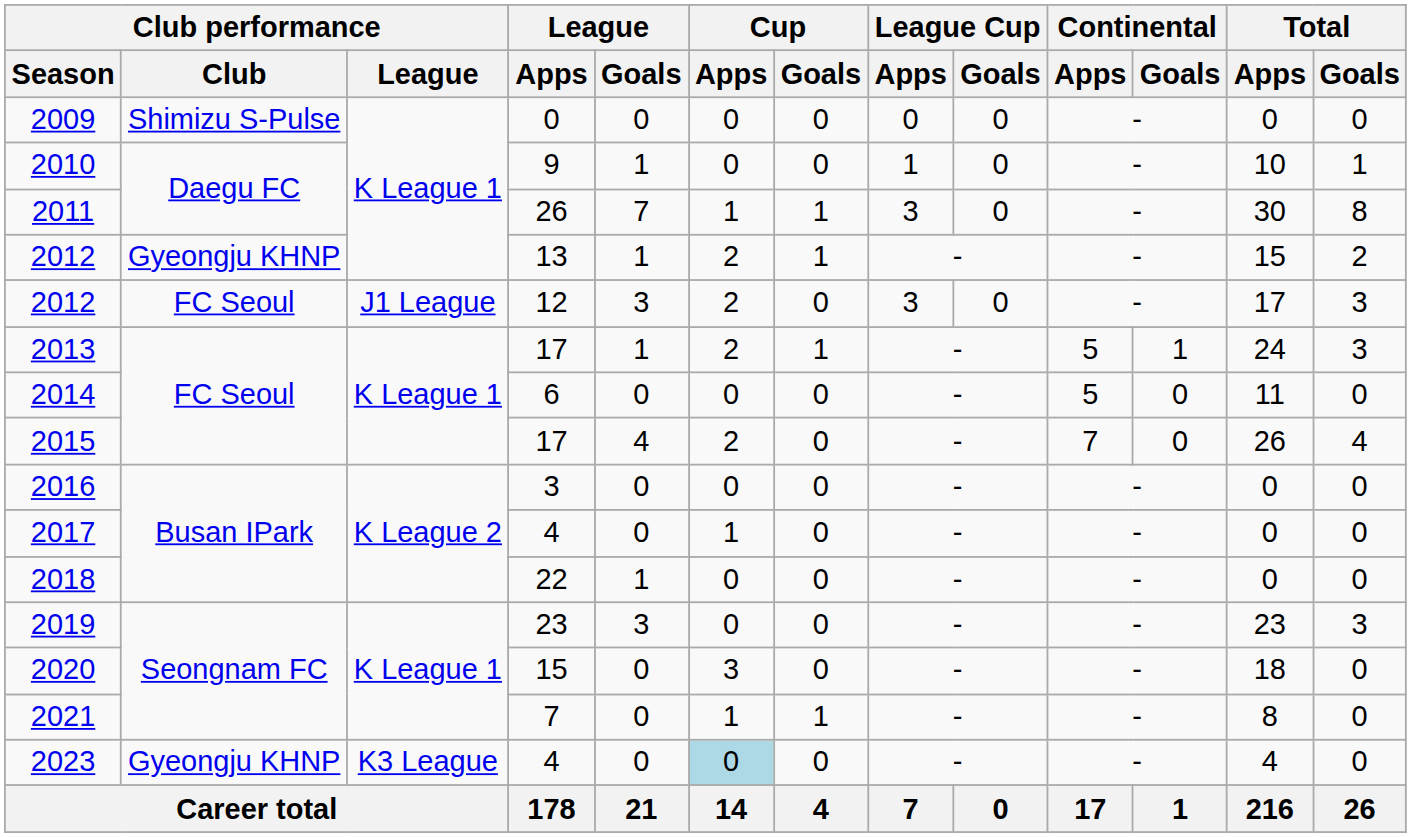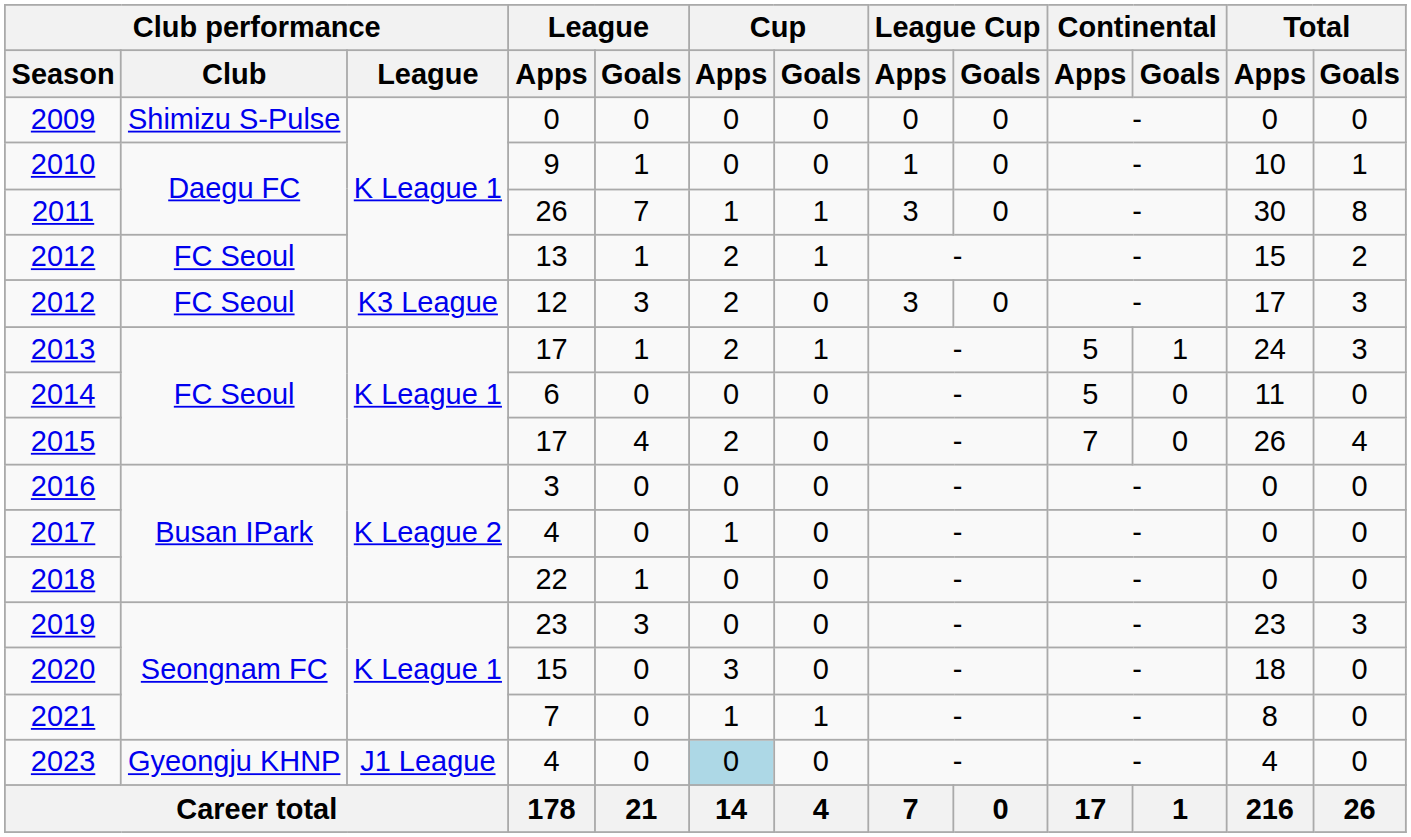 <table class="wikitable" style="text-align:center">
 <tr>
 <th colspan=3>Club performance</th>
 <th colspan=2>League</th>
 <th colspan=2>Cup</th>
 <th colspan=2>League Cup</th>
 <th colspan=2>Continental</th>
 <th colspan=2>Total</th>
 </tr>
 <tr>
 <th>Season</th>
 <th>Club</th>
 <th>League</th>
 <th>Apps</th>
 <th>Goals</th>
 <th>Apps</th>
 <th>Goals</th>
 <th>Apps</th>
 <th>Goals</th>
 <th>Apps</th>
 <th>Goals</th>
 <th>Apps</th>
 <th>Goals</th>
 </tr>
 <tr>
 <td><a href='#'>2009</a></td>
 <td rowspan="1"><a href='#'>Shimizu S-Pulse</a></td>
 <td rowspan="4"><a href='#'>K League 1</a></td>
 <td>0</td>
 <td>0</td>
 <td>0</td>
 <td>0</td>
 <td>0</td>
 <td>0</td>
 <td colspan="2">-</td>
 <td>0</td>
 <td>0</td>
 </tr>
 <tr>
 <td><a href='#'>2010</a></td>
 <td rowspan="2"><a href='#'>Daegu FC</a></td>
 <td>9</td>
 <td>1</td>
 <td>0</td>
 <td>0</td>
 <td>1</td>
 <td>0</td>
 <td colspan="2">-</td>
 <td>10</td>
 <td>1</td>
 </tr>
 <tr>
 <td><a href='#'>2011</a></td>
 <td>26</td>
 <td>7</td>
 <td>1</td>
 <td>1</td>
 <td>3</td>
 <td>0</td>
 <td colspan="2">-</td>
 <td>30</td>
 <td>8</td>
 </tr>
 <tr>
 <td><a href='#'>2012</a></td>
-<td rowspan="1"><a href='#'>Gyeongju KHNP</a></td>
+<td rowspan="1"><a href='#'>FC Seoul</a></td>
 <td>13</td>
 <td>1</td>
 <td>2</td>
 <td>1</td>
 <td colspan="2">-</td>
 <td colspan="2">-</td>
 <td>15</td>
 <td>2</td>
 </tr>
 <tr>
 <td><a href='#'>2012</a></td>
 <td rowspan="1"><a href='#'>FC Seoul</a></td>
-<td rowspan="1"><a href='#'>J1 League</a></td>
+<td rowspan="1"><a href='#'>K3 League</a></td>
 <td>12</td>
 <td>3</td>
 <td>2</td>
 <td>0</td>
 <td>3</td>
 <td>0</td>
 <td colspan="2">-</td>
 <td>17</td>
 <td>3</td>
 </tr>
 <tr>
 <td><a href='#'>2013</a></td>
 <td rowspan="3"><a href='#'>FC Seoul</a></td>
 <td rowspan="3"><a href='#'>K League 1</a></td>
 <td>17</td>
 <td>1</td>
 <td>2</td>
 <td>1</td>
 <td colspan="2">-</td>
 <td>5</td>
 <td>1</td>
 <td>24</td>
 <td>3</td>
 </tr>
 <tr>
 <td><a href='#'>2014</a></td>
 <td>6</td>
 <td>0</td>
 <td>0</td>
 <td>0</td>
 <td colspan="2">-</td>
 <td>5</td>
 <td>0</td>
 <td>11</td>
 <td>0</td>
 </tr>
 <tr>
 <td><a href='#'>2015</a></td>
 <td>17</td>
 <td>4</td>
 <td>2</td>
 <td>0</td>
 <td colspan="2">-</td>
 <td>7</td>
 <td>0</td>
 <td>26</td>
 <td>4</td>
 </tr>
 <tr>
 <td><a href='#'>2016</a></td>
 <td rowspan="3"><a href='#'>Busan IPark</a></td>
 <td rowspan="3"><a href='#'>K League 2</a></td>
 <td>3</td>
 <td>0</td>
 <td>0</td>
 <td>0</td>
 <td colspan="2">-</td>
 <td colspan="2">-</td>
 <td>0</td>
 <td>0</td>
 </tr>
 <tr>
 <td><a href='#'>2017</a></td>
 <td>4</td>
 <td>0</td>
 <td>1</td>
 <td>0</td>
 <td colspan="2">-</td>
 <td colspan="2">-</td>
 <td>0</td>
 <td>0</td>
 </tr>
 <tr>
 <td><a href='#'>2018</a></td>
 <td>22</td>
 <td>1</td>
 <td>0</td>
 <td>0</td>
 <td colspan="2">-</td>
 <td colspan="2">-</td>
 <td>0</td>
 <td>0</td>
 </tr>
 <tr>
 <td><a href='#'>2019</a></td>
 <td rowspan="3"><a href='#'>Seongnam FC</a></td>
 <td rowspan="3"><a href='#'>K League 1</a></td>
 <td>23</td>
 <td>3</td>
 <td>0</td>
 <td>0</td>
 <td colspan="2">-</td>
 <td colspan="2">-</td>
 <td>23</td>
 <td>3</td>
 </tr>
 <tr>
 <td><a href='#'>2020</a></td>
 <td>15</td>
 <td>0</td>
 <td>3</td>
 <td>0</td>
 <td colspan="2">-</td>
 <td colspan="2">-</td>
 <td>18</td>
 <td>0</td>
 </tr>
 <tr>
 <td><a href='#'>2021</a></td>
 <td>7</td>
 <td>0</td>
 <td>1</td>
 <td>1</td>
 <td colspan="2">-</td>
 <td colspan="2">-</td>
 <td>8</td>
 <td>0</td>
 </tr>
 <tr>
 <td><a href='#'>2023</a></td>
 <td rowspan="1"><a href='#'>Gyeongju KHNP</a></td>
-<td rowspan="1"><a href='#'>K3 League</a></td>
+<td rowspan="1"><a href='#'>J1 League</a></td>
 <td>4</td>
 <td>0</td>
 <td style="background: lightblue;">0</td>
 <td>0</td>
 <td colspan="2">-</td>
 <td colspan="2">-</td>
 <td>4</td>
 <td>0</td>
 </tr>
 <tr>
 <th colspan=3>Career total</th>
 <th>178</th>
 <th>21</th>
 <th>14</th>
 <th>4</th>
 <th>7</th>
 <th>0</th>
 <th>17</th>
 <th>1</th>
 <th>216</th>
 <th>26</th>
 </tr>
 </table>
